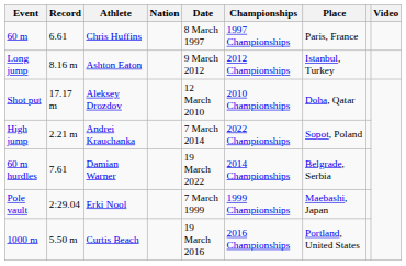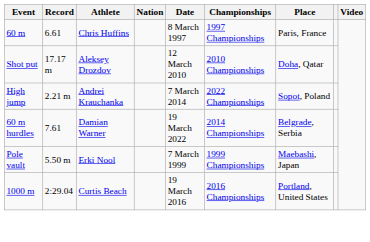 <table class="wikitable" style="font-size:95%; width: 95%">
 <tr>
 <th>Event</th>
 <th>Record</th>
 <th>Athlete</th>
 <th>Nation</th>
 <th>Date</th>
 <th>Championships</th>
 <th>Place</th>
 <th></th>
 <th>Video</th>
 </tr>
 <tr>
 <td><a href='#'>60 m</a></td>
 <td>6.61</td>
 <td><a href='#'>Chris Huffins</a></td>
 <td></td>
 <td>8 March 1997</td>
 <td><a href='#'>1997 Championships</a></td>
 <td>Paris, France</td>
-<td></td>
-</tr>
-<tr>
-<td><a href='#'>Long jump</a></td>
-<td>8.16 m</td>
-<td><a href='#'>Ashton Eaton</a></td>
-<td></td>
-<td>9 March 2012</td>
-<td><a href='#'>2012 Championships</a></td>
-<td><a href='#'>Istanbul</a>, Turkey</td>
-<td></td>
 <td></td>
 </tr>
 <tr>
 <td><a href='#'>Shot put</a></td>
 <td>17.17 m</td>
 <td><a href='#'>Aleksey Drozdov</a></td>
 <td></td>
 <td>12 March 2010</td>
 <td><a href='#'>2010 Championships</a></td>
 <td><a href='#'>Doha</a>, Qatar</td>
 <td></td>
 </tr>
 <tr>
 <td><a href='#'>High jump</a></td>
 <td>2.21 m</td>
 <td><a href='#'>Andrei Krauchanka</a></td>
 <td></td>
 <td>7 March 2014</td>
 <td><a href='#'>2022 Championships</a></td>
 <td><a href='#'>Sopot</a>, Poland</td>
 <td></td>
 </tr>
 <tr>
 <td><a href='#'>60 m hurdles</a></td>
 <td>7.61</td>
 <td><a href='#'>Damian Warner</a></td>
 <td></td>
 <td>19 March 2022</td>
 <td><a href='#'>2014 Championships</a></td>
 <td><a href='#'>Belgrade</a>, Serbia</td>
 <td></td>
 </tr>
 <tr>
 <td><a href='#'>Pole vault</a></td>
-<td>2:29.04</td>
+<td>5.50 m</td>
 <td><a href='#'>Erki Nool</a></td>
 <td></td>
 <td>7 March 1999</td>
 <td><a href='#'>1999 Championships</a></td>
 <td><a href='#'>Maebashi</a>, Japan</td>
 <td></td>
 </tr>
 <tr>
 <td><a href='#'>1000 m</a></td>
-<td>5.50 m</td>
+<td>2:29.04</td>
 <td><a href='#'>Curtis Beach</a></td>
 <td></td>
 <td>19 March 2016</td>
 <td><a href='#'>2016 Championships</a></td>
 <td><a href='#'>Portland</a>, United States</td>
 <td></td>
 </tr>
 </table>
